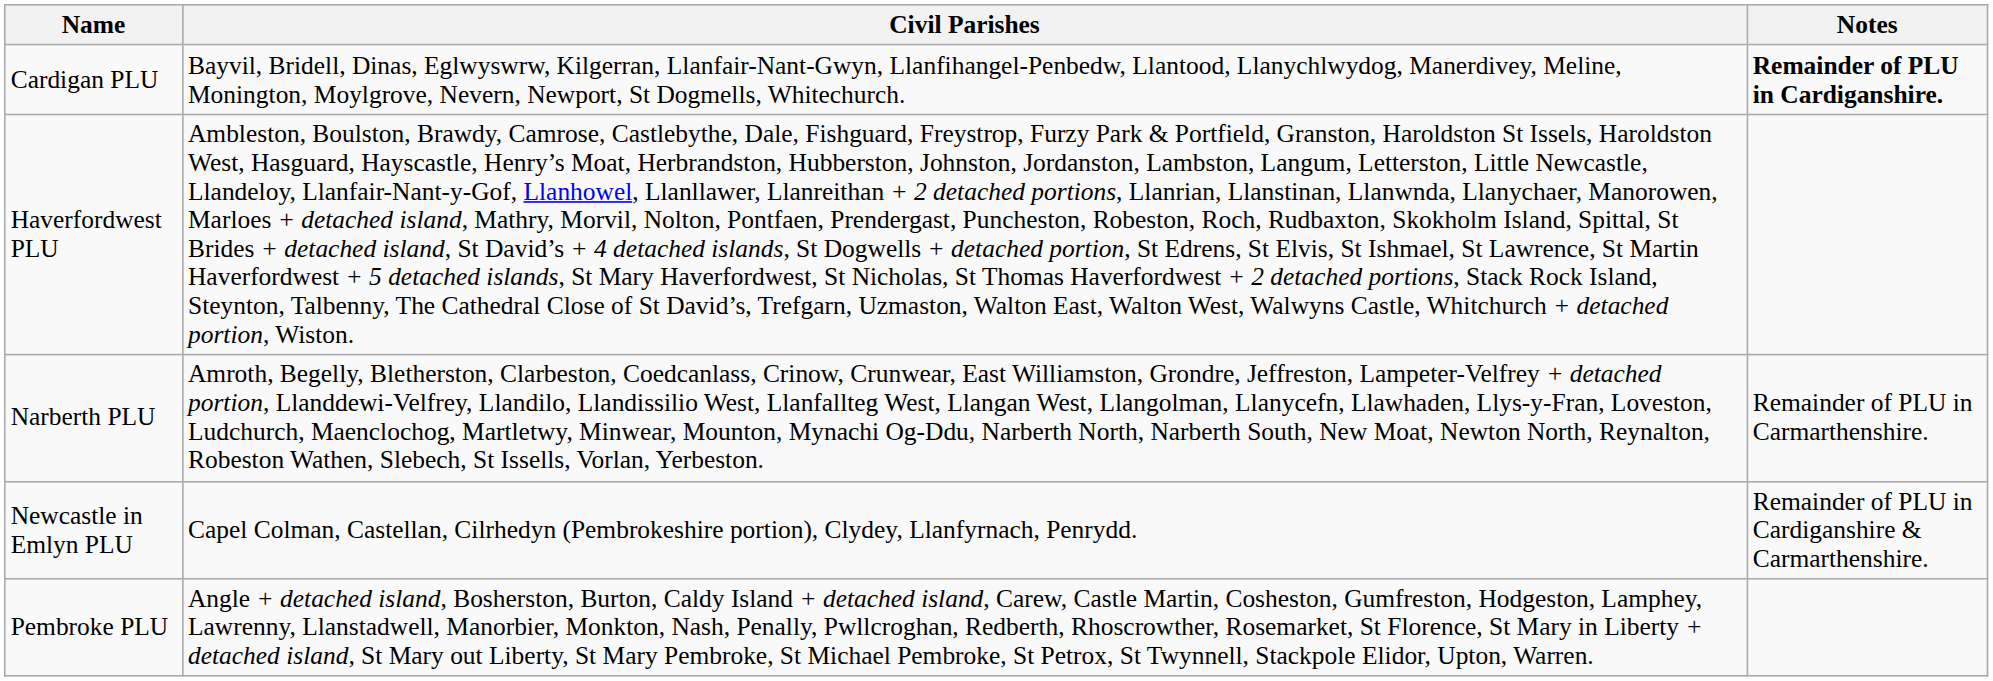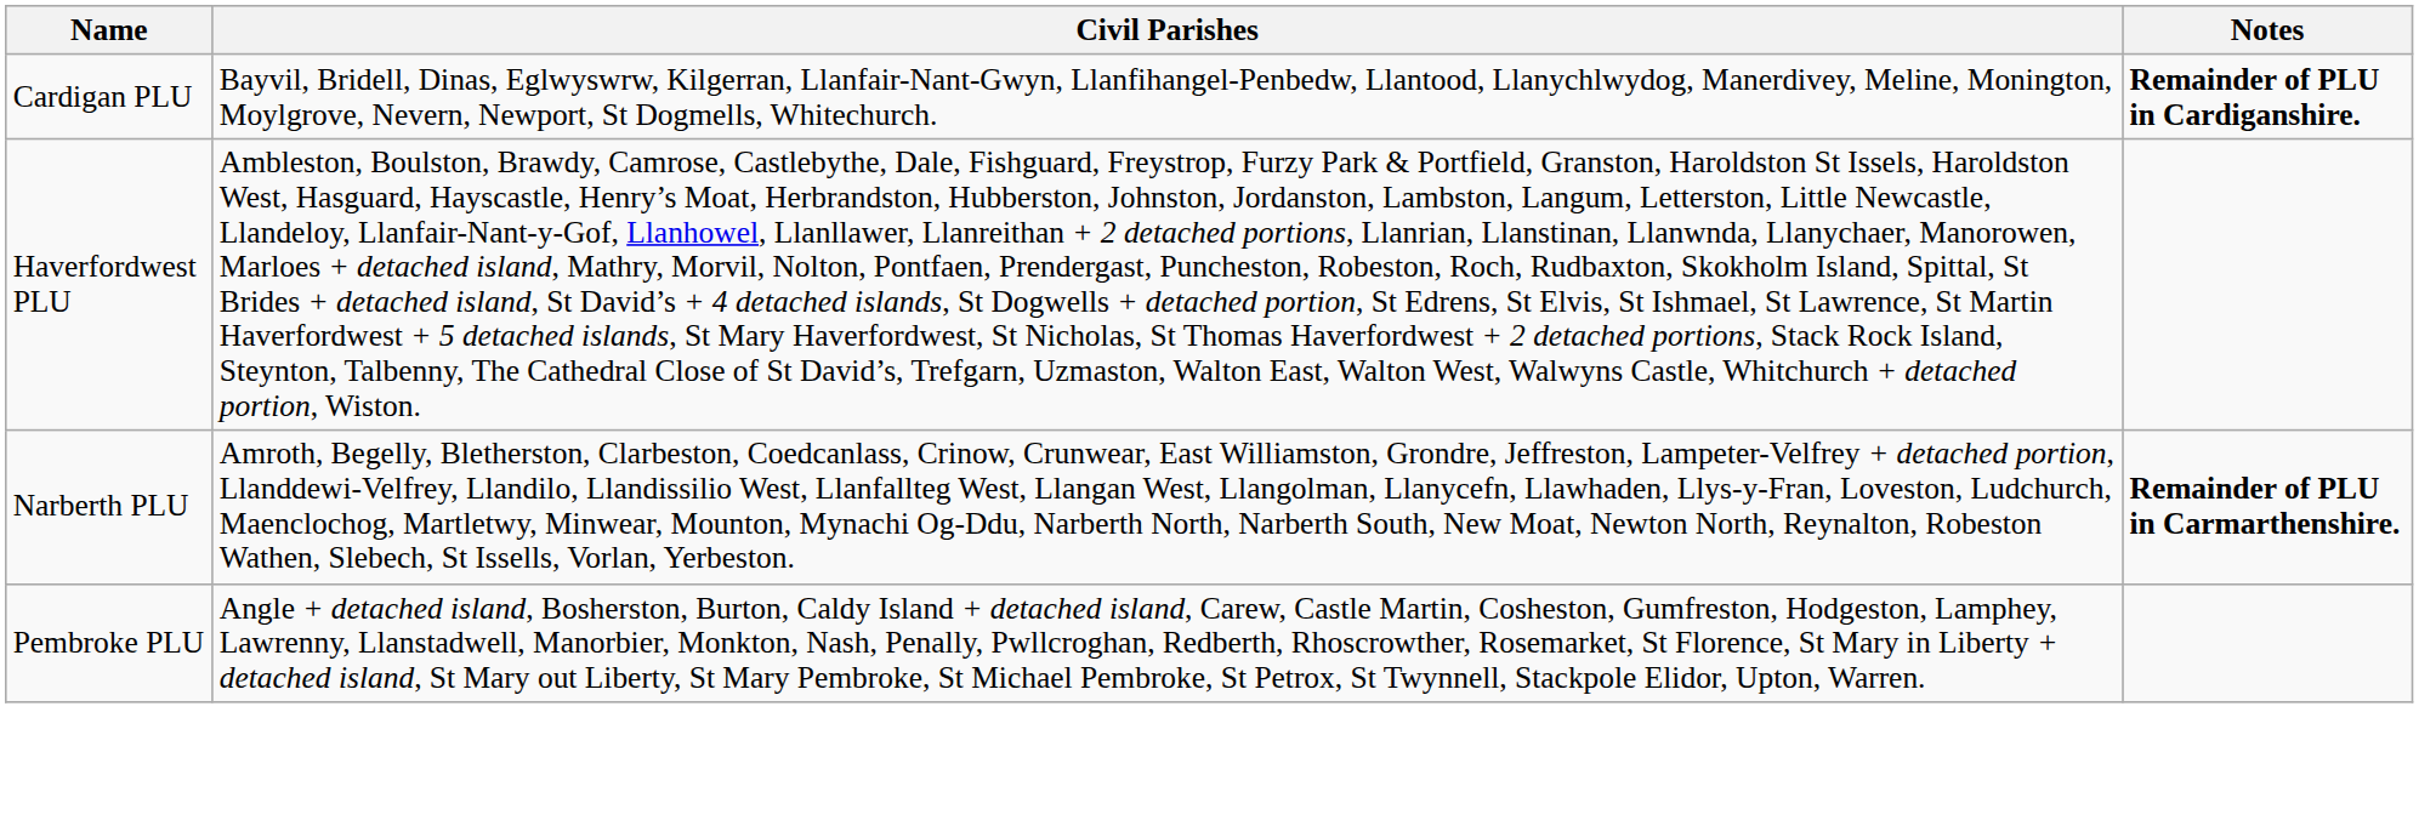 <table class="wikitable">
 <tr>
 <th>Name</th>
 <th>Civil Parishes</th>
 <th>Notes</th>
 </tr>
 <tr>
 <td>Cardigan PLU</td>
 <td>Bayvil, Bridell, Dinas, Eglwyswrw, Kilgerran, Llanfair-Nant-Gwyn, Llanfihangel-Penbedw, Llantood, Llanychlwydog, Manerdivey, Meline, Monington, Moylgrove, Nevern, Newport, St Dogmells, Whitechurch.</td>
 <td><strong>Remainder of PLU in Cardiganshire.</strong></td>
 </tr>
 <tr>
 <td>Haverfordwest PLU</td>
 <td>Ambleston, Boulston, Brawdy, Camrose, Castlebythe, Dale, Fishguard, Freystrop, Furzy Park & Portfield, Granston, Haroldston St Issels, Haroldston West, Hasguard, Hayscastle, Henry’s Moat, Herbrandston, Hubberston, Johnston, Jordanston, Lambston, Langum, Letterston, Little Newcastle, Llandeloy, Llanfair-Nant-y-Gof, <a href='#'>Llanhowel</a>, Llanllawer, Llanreithan <em>+ 2 detached portions</em>, Llanrian, Llanstinan, Llanwnda, Llanychaer, Manorowen, Marloes <em>+ detached island</em>, Mathry, Morvil, Nolton, Pontfaen, Prendergast, Puncheston, Robeston, Roch, Rudbaxton, Skokholm Island, Spittal, St Brides <em>+ detached island</em>, St David’s <em>+ 4 detached islands</em>, St Dogwells <em>+ detached portion</em>, St Edrens, St Elvis, St Ishmael, St Lawrence, St Martin Haverfordwest <em>+ 5 detached islands</em>, St Mary Haverfordwest, St Nicholas, St Thomas Haverfordwest <em>+ 2 detached portions</em>, Stack Rock Island, Steynton, Talbenny, The Cathedral Close of St David’s, Trefgarn, Uzmaston, Walton East, Walton West, Walwyns Castle, Whitchurch <em>+ detached portion</em>, Wiston.</td>
 <td></td>
 </tr>
 <tr>
 <td>Narberth PLU</td>
 <td>Amroth, Begelly, Bletherston, Clarbeston, Coedcanlass, Crinow, Crunwear, East Williamston, Grondre, Jeffreston, Lampeter-Velfrey <em>+ detached portion</em>, Llanddewi-Velfrey, Llandilo, Llandissilio West, Llanfallteg West, Llangan West, Llangolman, Llanycefn, Llawhaden, Llys-y-Fran, Loveston, Ludchurch, Maenclochog, Martletwy, Minwear, Mounton, Mynachi Og-Ddu, Narberth North, Narberth South, New Moat, Newton North, Reynalton, Robeston Wathen, Slebech, St Issells, Vorlan, Yerbeston.</td>
-<td>Remainder of PLU in Carmarthenshire.</td>
-</tr>
-<tr>
-<td>Newcastle in Emlyn PLU</td>
-<td>Capel Colman, Castellan, Cilrhedyn (Pembrokeshire portion), Clydey, Llanfyrnach, Penrydd.</td>
-<td>Remainder of PLU in Cardiganshire & Carmarthenshire.</td>
+<td><strong>Remainder of PLU in Carmarthenshire.</strong></td>
 </tr>
 <tr>
 <td>Pembroke PLU</td>
 <td>Angle <em>+ detached island</em>, Bosherston, Burton, Caldy Island <em>+ detached island</em>, Carew, Castle Martin, Cosheston, Gumfreston, Hodgeston, Lamphey, Lawrenny, Llanstadwell, Manorbier, Monkton, Nash, Penally, Pwllcroghan, Redberth, Rhoscrowther, Rosemarket, St Florence, St Mary in Liberty <em>+ detached island</em>, St Mary out Liberty, St Mary Pembroke, St Michael Pembroke, St Petrox, St Twynnell, Stackpole Elidor, Upton, Warren.</td>
 <td></td>
 </tr>
 </table>
